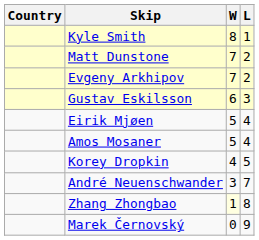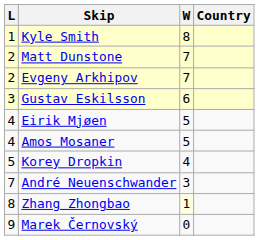 <table class=wikitable>
 <tr>
-<th>Country</th>
+<th>L</th>
 <th>Skip</th>
 <th>W</th>
-<th>L</th>
+<th>Country</th>
 </tr>
 <tr bgcolor=#ffffcc>
-<td></td>
+<td>1</td>
 <td><a href='#'>Kyle Smith</a></td>
 <td>8</td>
-<td>1</td>
+<td></td>
 </tr>
 <tr bgcolor=#ffffcc>
-<td></td>
+<td>2</td>
 <td><a href='#'>Matt Dunstone</a></td>
 <td>7</td>
-<td>2</td>
+<td></td>
 </tr>
 <tr bgcolor=#ffffcc>
-<td></td>
+<td>2</td>
 <td><a href='#'>Evgeny Arkhipov</a></td>
 <td>7</td>
-<td>2</td>
+<td></td>
 </tr>
 <tr bgcolor=#ffffcc>
-<td></td>
+<td>3</td>
 <td><a href='#'>Gustav Eskilsson</a></td>
 <td>6</td>
-<td>3</td>
+<td></td>
 </tr>
 <tr>
-<td></td>
+<td>4</td>
 <td><a href='#'>Eirik Mjøen</a></td>
 <td>5</td>
-<td>4</td>
+<td></td>
 </tr>
 <tr>
-<td></td>
+<td>4</td>
 <td><a href='#'>Amos Mosaner</a></td>
 <td>5</td>
-<td>4</td>
+<td></td>
 </tr>
 <tr>
-<td></td>
+<td>5</td>
 <td><a href='#'>Korey Dropkin</a></td>
 <td>4</td>
-<td>5</td>
+<td></td>
 </tr>
 <tr>
-<td></td>
+<td>7</td>
 <td><a href='#'>André Neuenschwander</a></td>
 <td>3</td>
-<td>7</td>
+<td></td>
 </tr>
 <tr>
-<td></td>
+<td>8</td>
 <td><a href='#'>Zhang Zhongbao</a></td>
 <td style="background: lightyellow;">1</td>
-<td>8</td>
+<td></td>
 </tr>
 <tr>
-<td></td>
+<td>9</td>
 <td><a href='#'>Marek Černovský</a></td>
 <td>0</td>
-<td>9</td>
+<td></td>
 </tr>
 </table>
